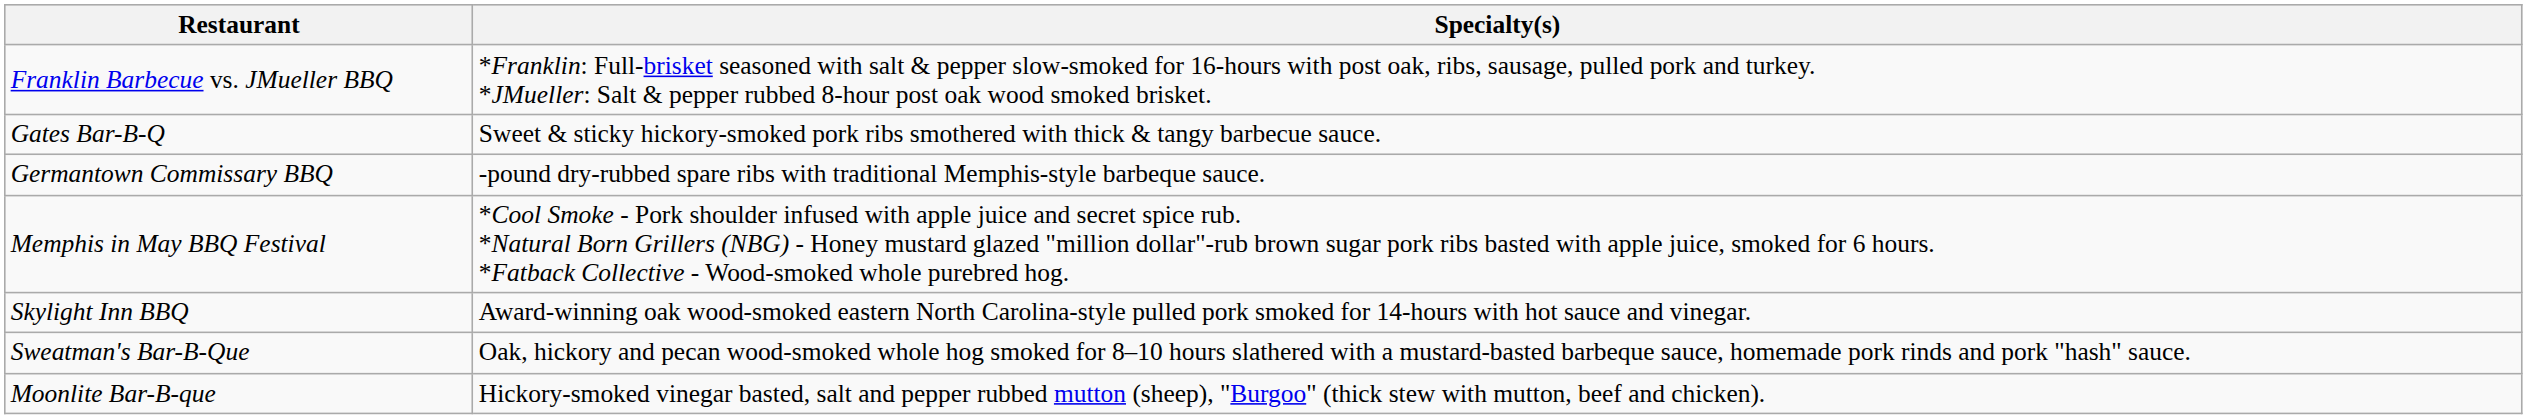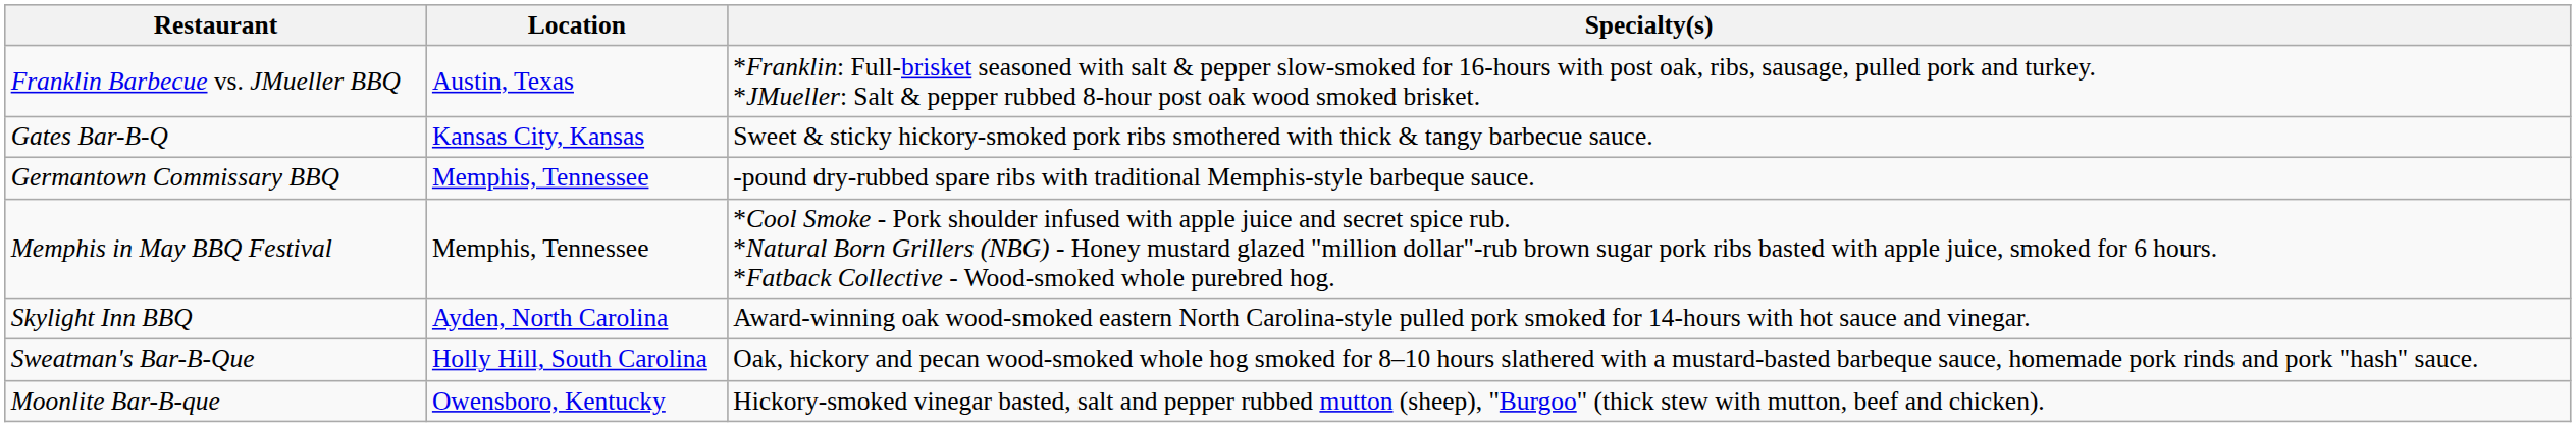 <table class="wikitable" style="width:100%;">
 <tr>
 <th>Restaurant</th>
+<th>Location</th>
 <th>Specialty(s)</th>
 </tr>
 <tr>
 <td><em><a href='#'>Franklin Barbecue</a></em> vs. <em>JMueller BBQ</em></td>
+<td><a href='#'>Austin, Texas</a></td>
 <td>*<em>Franklin</em>: Full-<a href='#'>brisket</a> seasoned with salt & pepper slow-smoked for 16-hours with post oak, ribs, sausage, pulled pork and turkey.<br>*<em>JMueller</em>: Salt & pepper rubbed 8-hour post oak wood smoked brisket.</td>
 </tr>
 <tr>
 <td><em>Gates Bar-B-Q</em></td>
+<td><a href='#'>Kansas City, Kansas</a></td>
 <td>Sweet & sticky hickory-smoked pork ribs smothered with thick & tangy barbecue sauce.</td>
 </tr>
 <tr>
 <td><em>Germantown Commissary BBQ</em></td>
+<td><a href='#'>Memphis, Tennessee</a></td>
 <td>-pound dry-rubbed spare ribs with traditional Memphis-style barbeque sauce.</td>
 </tr>
 <tr>
 <td><em>Memphis in May BBQ Festival</em></td>
+<td>Memphis, Tennessee</td>
 <td>*<em>Cool Smoke</em> - Pork shoulder infused with apple juice and secret spice rub.<br>*<em>Natural Born Grillers (NBG)</em> - Honey mustard glazed "million dollar"-rub brown sugar pork ribs basted with apple juice, smoked for 6 hours.<br>*<em>Fatback Collective</em> - Wood-smoked whole purebred hog.</td>
 </tr>
 <tr>
 <td><em>Skylight Inn BBQ</em></td>
+<td><a href='#'>Ayden, North Carolina</a></td>
 <td>Award-winning oak wood-smoked eastern North Carolina-style pulled pork smoked for 14-hours with hot sauce and vinegar.</td>
 </tr>
 <tr>
 <td><em>Sweatman's Bar-B-Que</em></td>
+<td><a href='#'>Holly Hill, South Carolina</a></td>
 <td>Oak, hickory and pecan wood-smoked whole hog smoked for 8–10 hours slathered with a mustard-basted barbeque sauce, homemade pork rinds and pork "hash" sauce.</td>
 </tr>
 <tr>
 <td><em>Moonlite Bar-B-que</em></td>
+<td><a href='#'>Owensboro, Kentucky</a></td>
 <td>Hickory-smoked vinegar basted, salt and pepper rubbed <a href='#'>mutton</a> (sheep), "<a href='#'>Burgoo</a>" (thick stew with mutton, beef and chicken).</td>
 </tr>
 </table>
